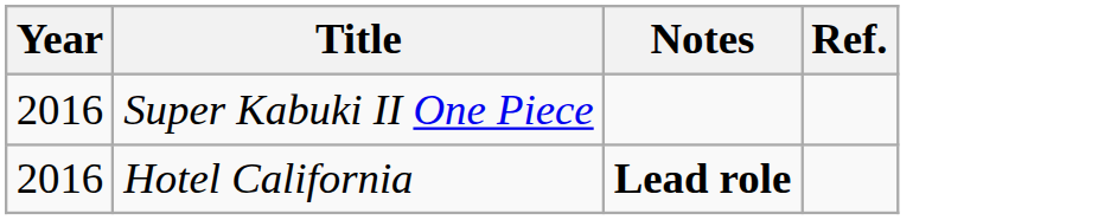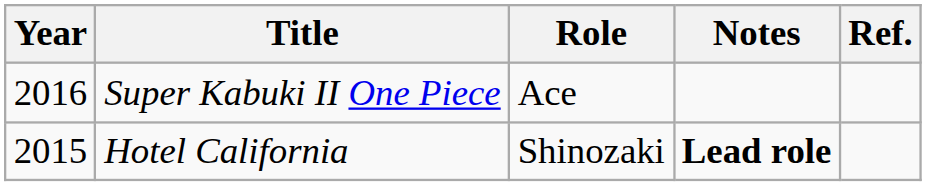 <table class="wikitable">
 <tr>
 <th>Year</th>
 <th>Title</th>
+<th>Role</th>
 <th>Notes</th>
 <th>Ref.</th>
 </tr>
 <tr>
 <td>2016</td>
 <td><em>Super Kabuki II <a href='#'>One Piece</a></em></td>
+<td>Ace</td>
 <td></td>
 <td></td>
 </tr>
 <tr>
-<td>2016</td>
+<td>2015</td>
 <td><em>Hotel California</em></td>
+<td>Shinozaki</td>
 <td><strong>Lead role</strong></td>
 <td></td>
 </tr>
 </table>
